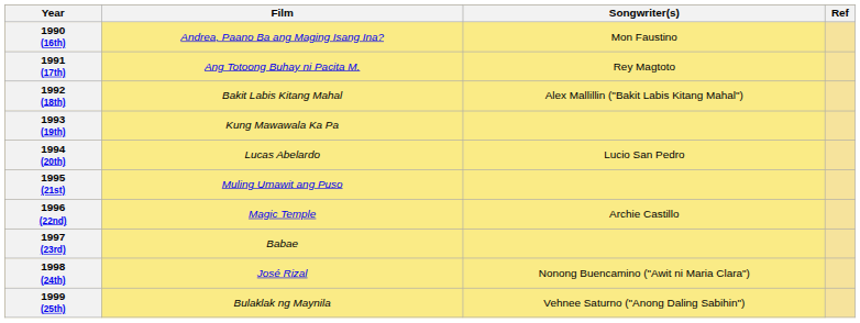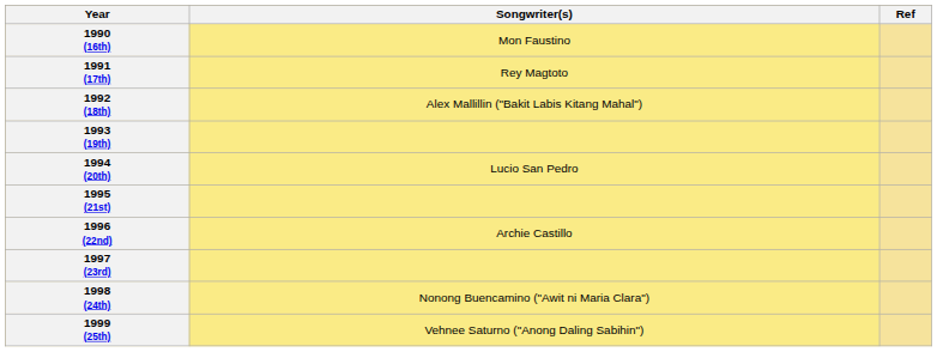 <table class="wikitable" rowspan=2 style="text-align: center; background: #f6e39c">
 <tr style="background:#bebebe;">
 <th scope="col" style="width:8%;">Year</th>
-<th scope="col" style="width:30%;">Film</th>
 <th scope="col" style="width:30%;">Songwriter(s)</th>
 <th scope="col" style="width:2%;">Ref</th>
 </tr>
 <tr>
 <th scope="row" style="text-align:center">1990 <br><small><a href='#'>(16th)</a> </small></th>
-<td style="background:#FAEB86"><em><a href='#'>Andrea, Paano Ba ang Maging Isang Ina?</a></em></td>
 <td style="background:#FAEB86">Mon Faustino</td>
 <td></td>
 </tr>
 <tr>
 <th scope="row" style="text-align:center">1991 <br><small><a href='#'>(17th)</a> </small></th>
-<td style="background:#FAEB86"><em><a href='#'>Ang Totoong Buhay ni Pacita M.</a></em></td>
 <td style="background:#FAEB86">Rey Magtoto</td>
 <td></td>
 </tr>
 <tr>
 <th scope="row" style="text-align:center">1992 <br><small><a href='#'>(18th)</a> </small></th>
-<td style="background:#FAEB86"><em>Bakit Labis Kitang Mahal</em></td>
 <td style="background:#FAEB86">Alex Mallillin ("Bakit Labis Kitang Mahal")</td>
 <td></td>
 </tr>
 <tr>
 <th scope="row" style="text-align:center">1993 <br><small><a href='#'>(19th)</a> </small></th>
-<td style="background:#FAEB86"><em>Kung Mawawala Ka Pa</em></td>
 <td style="background:#FAEB86"></td>
 <td></td>
 </tr>
 <tr>
 <th scope="row" style="text-align:center">1994 <br><small><a href='#'>(20th)</a> </small></th>
-<td style="background:#FAEB86"><em>Lucas Abelardo</em></td>
 <td style="background:#FAEB86">Lucio San Pedro</td>
 <td></td>
 </tr>
 <tr>
 <th scope="row" style="text-align:center">1995 <br><small><a href='#'>(21st)</a> </small></th>
-<td style="background:#FAEB86"><em><a href='#'>Muling Umawit ang Puso</a></em></td>
 <td style="background:#FAEB86"></td>
 <td></td>
 </tr>
 <tr>
 <th scope="row" style="text-align:center">1996 <br><small><a href='#'>(22nd)</a> </small></th>
-<td style="background:#FAEB86"><em><a href='#'>Magic Temple</a></em></td>
 <td style="background:#FAEB86">Archie Castillo</td>
 <td></td>
 </tr>
 <tr>
 <th scope="row" style="text-align:center">1997 <br><small><a href='#'>(23rd)</a> </small></th>
-<td style="background:#FAEB86"><em>Babae</em></td>
 <td style="background:#FAEB86"></td>
 <td></td>
 </tr>
 <tr>
 <th scope="row" style="text-align:center">1998 <br><small><a href='#'>(24th)</a> </small></th>
-<td style="background:#FAEB86"><em><a href='#'>José Rizal</a></em></td>
 <td style="background:#FAEB86">Nonong Buencamino ("Awit ni Maria Clara")</td>
 <td></td>
 </tr>
 <tr>
 <th scope="row" style="text-align:center">1999 <br><small><a href='#'>(25th)</a> </small></th>
-<td style="background:#FAEB86"><em>Bulaklak ng Maynila</em></td>
 <td style="background:#FAEB86">Vehnee Saturno ("Anong Daling Sabihin")</td>
 <td></td>
 </tr>
 </table>
